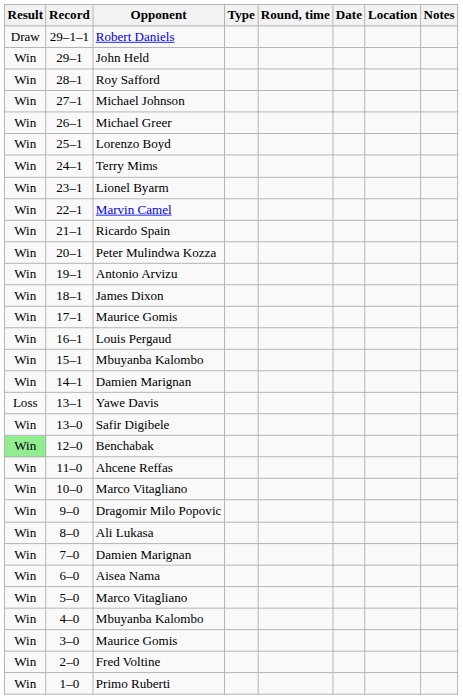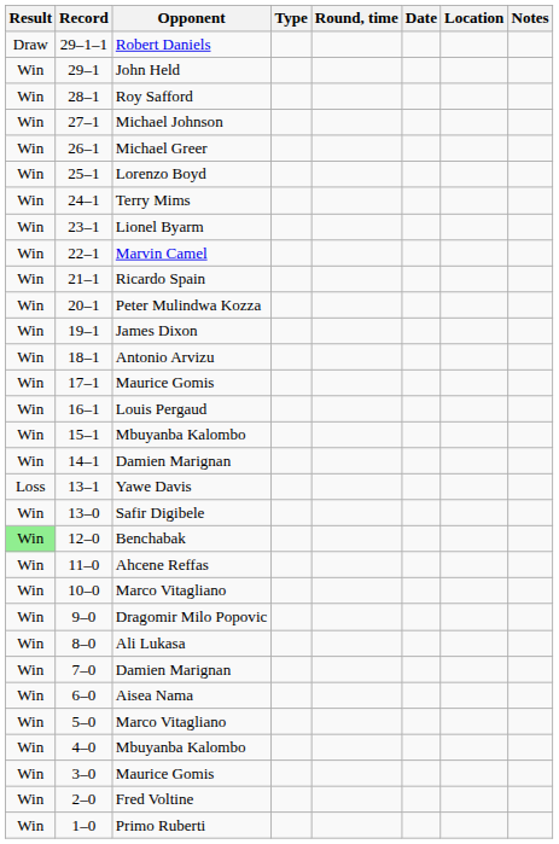 <table class="wikitable" style="text-align:center; font-size:95%">
 <tr>
 <th>Result</th>
 <th>Record</th>
 <th>Opponent</th>
 <th>Type</th>
 <th>Round, time</th>
 <th>Date</th>
 <th>Location</th>
 <th>Notes</th>
 </tr>
 <tr>
 <td>Draw</td>
 <td>29–1–1</td>
 <td align=left> <a href='#'>Robert Daniels</a></td>
 <td></td>
 <td></td>
 <td></td>
 <td align=left> </td>
 <td align=left></td>
 </tr>
 <tr>
 <td>Win</td>
 <td>29–1</td>
 <td align=left> John Held</td>
 <td></td>
 <td></td>
 <td></td>
 <td align=left> </td>
 <td align=left></td>
 </tr>
 <tr>
 <td>Win</td>
 <td>28–1</td>
 <td align=left> Roy Safford</td>
 <td></td>
 <td></td>
 <td></td>
 <td align=left> </td>
 <td align=left></td>
 </tr>
 <tr>
 <td>Win</td>
 <td>27–1</td>
 <td align=left> Michael Johnson</td>
 <td></td>
 <td></td>
 <td></td>
 <td align=left> </td>
 <td align=left></td>
 </tr>
 <tr>
 <td>Win</td>
 <td>26–1</td>
 <td align=left> Michael Greer</td>
 <td></td>
 <td></td>
 <td></td>
 <td align=left> </td>
 <td align=left></td>
 </tr>
 <tr>
 <td>Win</td>
 <td>25–1</td>
 <td align=left> Lorenzo Boyd</td>
 <td></td>
 <td></td>
 <td></td>
 <td align=left> </td>
 <td align=left></td>
 </tr>
 <tr>
 <td>Win</td>
 <td>24–1</td>
 <td align=left> Terry Mims</td>
 <td></td>
 <td></td>
 <td></td>
 <td align=left> </td>
 <td align=left></td>
 </tr>
 <tr>
 <td>Win</td>
 <td>23–1</td>
 <td align=left> Lionel Byarm</td>
 <td></td>
 <td></td>
 <td></td>
 <td align=left> </td>
 <td align=left></td>
 </tr>
 <tr>
 <td>Win</td>
 <td>22–1</td>
 <td align=left> <a href='#'>Marvin Camel</a></td>
 <td></td>
 <td></td>
 <td></td>
 <td align=left> </td>
 <td align=left></td>
 </tr>
 <tr>
 <td>Win</td>
 <td>21–1</td>
 <td align=left> Ricardo Spain</td>
 <td></td>
 <td></td>
 <td></td>
 <td align=left> </td>
 <td align=left></td>
 </tr>
 <tr>
 <td>Win</td>
 <td>20–1</td>
 <td align=left> Peter Mulindwa Kozza</td>
 <td></td>
 <td></td>
 <td></td>
 <td align=left> </td>
 <td align=left></td>
 </tr>
 <tr>
 <td>Win</td>
 <td>19–1</td>
-<td align=left> Antonio Arvizu</td>
+<td align=left> James Dixon</td>
 <td></td>
 <td></td>
 <td></td>
 <td align=left> </td>
 <td align=left></td>
 </tr>
 <tr>
 <td>Win</td>
 <td>18–1</td>
-<td align=left> James Dixon</td>
+<td align=left> Antonio Arvizu</td>
 <td></td>
 <td></td>
 <td></td>
 <td align=left> </td>
 <td align=left></td>
 </tr>
 <tr>
 <td>Win</td>
 <td>17–1</td>
 <td align=left> Maurice Gomis</td>
 <td></td>
 <td></td>
 <td></td>
 <td align=left> </td>
 <td align=left></td>
 </tr>
 <tr>
 <td>Win</td>
 <td>16–1</td>
 <td align=left> Louis Pergaud</td>
 <td></td>
 <td></td>
 <td></td>
 <td align=left> </td>
 <td align=left></td>
 </tr>
 <tr>
 <td>Win</td>
 <td>15–1</td>
 <td align=left> Mbuyanba Kalombo</td>
 <td></td>
 <td></td>
 <td></td>
 <td align=left> </td>
 <td align=left></td>
 </tr>
 <tr>
 <td>Win</td>
 <td>14–1</td>
 <td align=left> Damien Marignan</td>
 <td></td>
 <td></td>
 <td></td>
 <td align=left> </td>
 <td align=left></td>
 </tr>
 <tr>
 <td>Loss</td>
 <td>13–1</td>
 <td align=left> Yawe Davis</td>
 <td></td>
 <td></td>
 <td></td>
 <td align=left> </td>
 <td align=left></td>
 </tr>
 <tr>
 <td>Win</td>
 <td>13–0</td>
 <td align=left> Safir Digibele</td>
 <td></td>
 <td></td>
 <td></td>
 <td align=left> </td>
 <td align=left></td>
 </tr>
 <tr>
 <td style="background: lightgreen;">Win</td>
 <td>12–0</td>
 <td align=left> Benchabak</td>
 <td></td>
 <td></td>
 <td></td>
 <td align=left> </td>
 <td align=left></td>
 </tr>
 <tr>
 <td>Win</td>
 <td>11–0</td>
 <td align=left> Ahcene Reffas</td>
 <td></td>
 <td></td>
 <td></td>
 <td align=left> </td>
 <td align=left></td>
 </tr>
 <tr>
 <td>Win</td>
 <td>10–0</td>
 <td align=left> Marco Vitagliano</td>
 <td></td>
 <td></td>
 <td></td>
 <td align=left> </td>
 <td align=left></td>
 </tr>
 <tr>
 <td>Win</td>
 <td>9–0</td>
 <td align=left> Dragomir Milo Popovic</td>
 <td></td>
 <td></td>
 <td></td>
 <td align=left> </td>
 <td align=left></td>
 </tr>
 <tr>
 <td>Win</td>
 <td>8–0</td>
 <td align=left> Ali Lukasa</td>
 <td></td>
 <td></td>
 <td></td>
 <td align=left> </td>
 <td align=left></td>
 </tr>
 <tr>
 <td>Win</td>
 <td>7–0</td>
 <td align=left> Damien Marignan</td>
 <td></td>
 <td></td>
 <td></td>
 <td align=left> </td>
 <td align=left></td>
 </tr>
 <tr>
 <td>Win</td>
 <td>6–0</td>
 <td align=left> Aisea Nama</td>
 <td></td>
 <td></td>
 <td></td>
 <td align=left> </td>
 <td align=left></td>
 </tr>
 <tr>
 <td>Win</td>
 <td>5–0</td>
 <td align=left> Marco Vitagliano</td>
 <td></td>
 <td></td>
 <td></td>
 <td align=left> </td>
 <td align=left></td>
 </tr>
 <tr>
 <td>Win</td>
 <td>4–0</td>
 <td align=left> Mbuyanba Kalombo</td>
 <td></td>
 <td></td>
 <td></td>
 <td align=left> </td>
 <td align=left></td>
 </tr>
 <tr>
 <td>Win</td>
 <td>3–0</td>
 <td align=left> Maurice Gomis</td>
 <td></td>
 <td></td>
 <td></td>
 <td align=left> </td>
 <td align=left></td>
 </tr>
 <tr>
 <td>Win</td>
 <td>2–0</td>
 <td align=left> Fred Voltine</td>
 <td></td>
 <td></td>
 <td></td>
 <td align=left> </td>
 <td align=left></td>
 </tr>
 <tr>
 <td>Win</td>
 <td>1–0</td>
 <td align=left> Primo Ruberti</td>
 <td></td>
 <td></td>
 <td></td>
 <td align=left> </td>
 <td align=left></td>
 </tr>
 </table>
